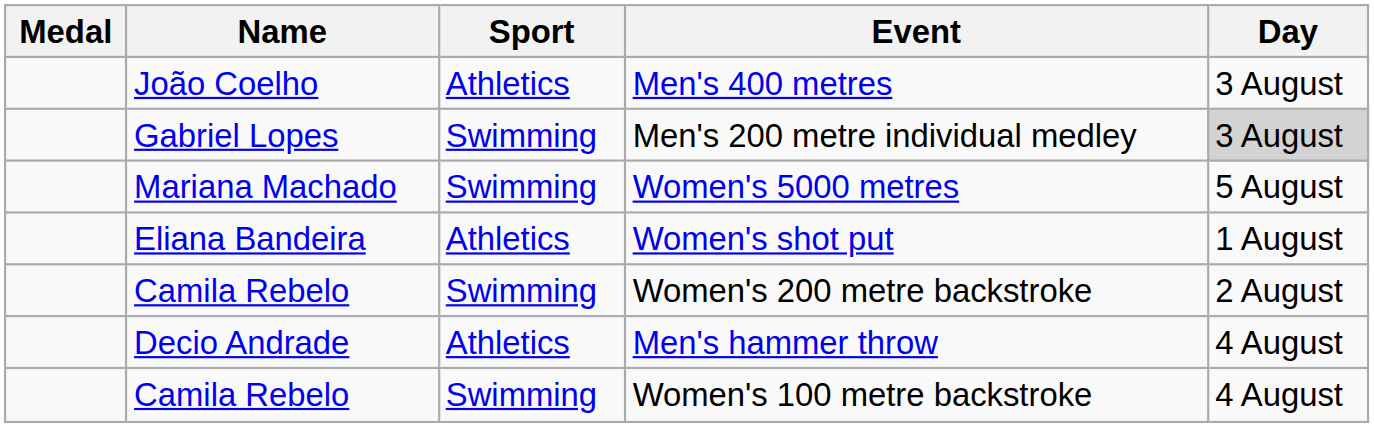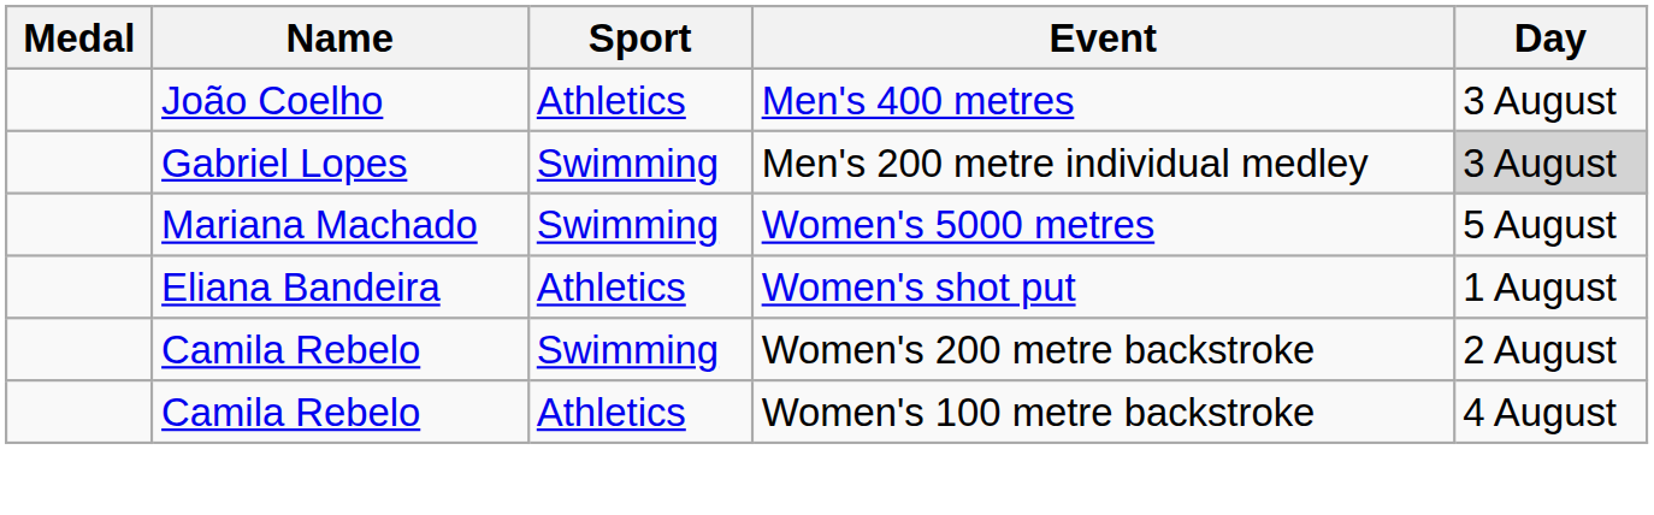 <table class="wikitable sortable" style="font-size: 95%; width:50%">
 <tr>
 <th>Medal</th>
 <th>Name</th>
 <th>Sport</th>
 <th>Event</th>
 <th>Day</th>
 </tr>
 <tr>
 <td></td>
 <td><a href='#'>João Coelho</a></td>
 <td><a href='#'>Athletics</a></td>
 <td><a href='#'>Men's 400 metres</a></td>
 <td>3 August</td>
 </tr>
 <tr>
 <td></td>
 <td><a href='#'>Gabriel Lopes</a></td>
 <td><a href='#'>Swimming</a></td>
 <td>Men's 200 metre individual medley</td>
 <td style="background: lightgrey;">3 August</td>
 </tr>
 <tr>
 <td></td>
 <td><a href='#'>Mariana Machado</a></td>
 <td><a href='#'>Swimming</a></td>
 <td><a href='#'>Women's 5000 metres</a></td>
 <td>5 August</td>
 </tr>
 <tr>
 <td></td>
 <td><a href='#'>Eliana Bandeira</a></td>
 <td><a href='#'>Athletics</a></td>
 <td><a href='#'>Women's shot put</a></td>
 <td>1 August</td>
 </tr>
 <tr>
 <td></td>
 <td><a href='#'>Camila Rebelo</a></td>
 <td><a href='#'>Swimming</a></td>
 <td>Women's 200 metre backstroke</td>
 <td>2 August</td>
 </tr>
 <tr>
 <td></td>
-<td><a href='#'>Decio Andrade</a></td>
+<td><a href='#'>Camila Rebelo</a></td>
 <td><a href='#'>Athletics</a></td>
-<td><a href='#'>Men's hammer throw</a></td>
-<td>4 August</td>
-</tr>
-<tr>
-<td></td>
-<td><a href='#'>Camila Rebelo</a></td>
-<td><a href='#'>Swimming</a></td>
 <td>Women's 100 metre backstroke</td>
 <td>4 August</td>
 </tr>
 </table>
